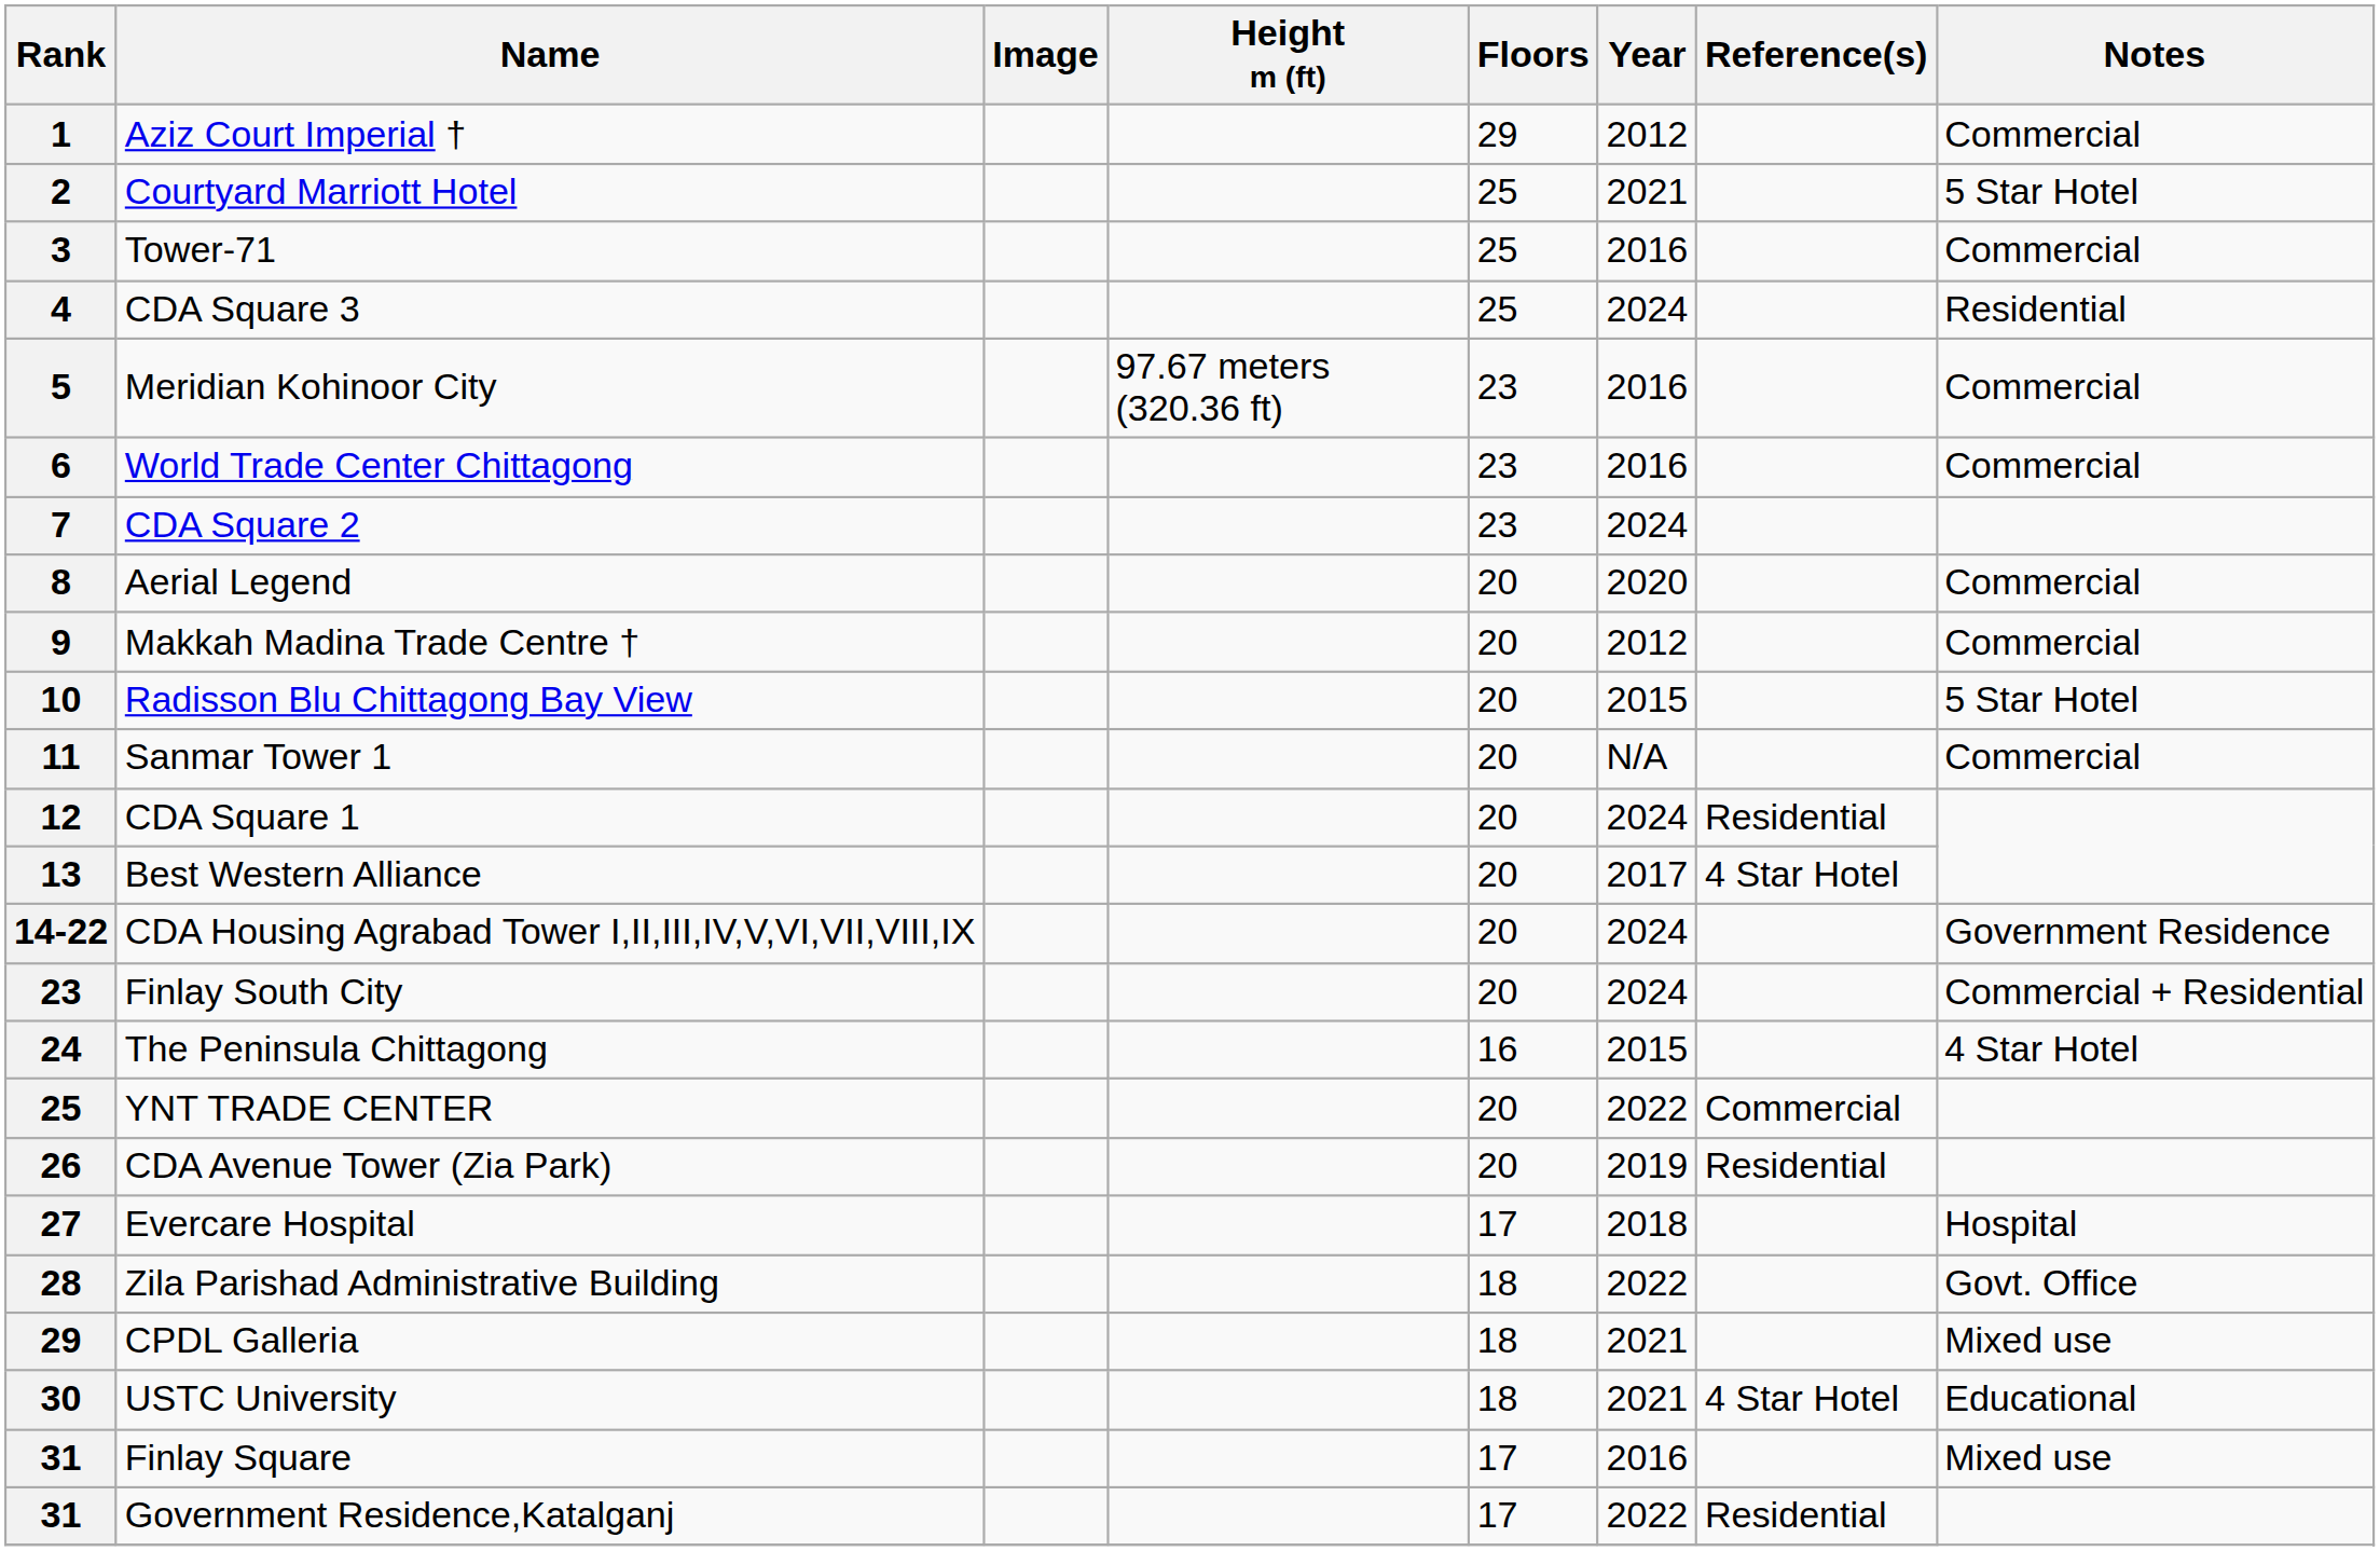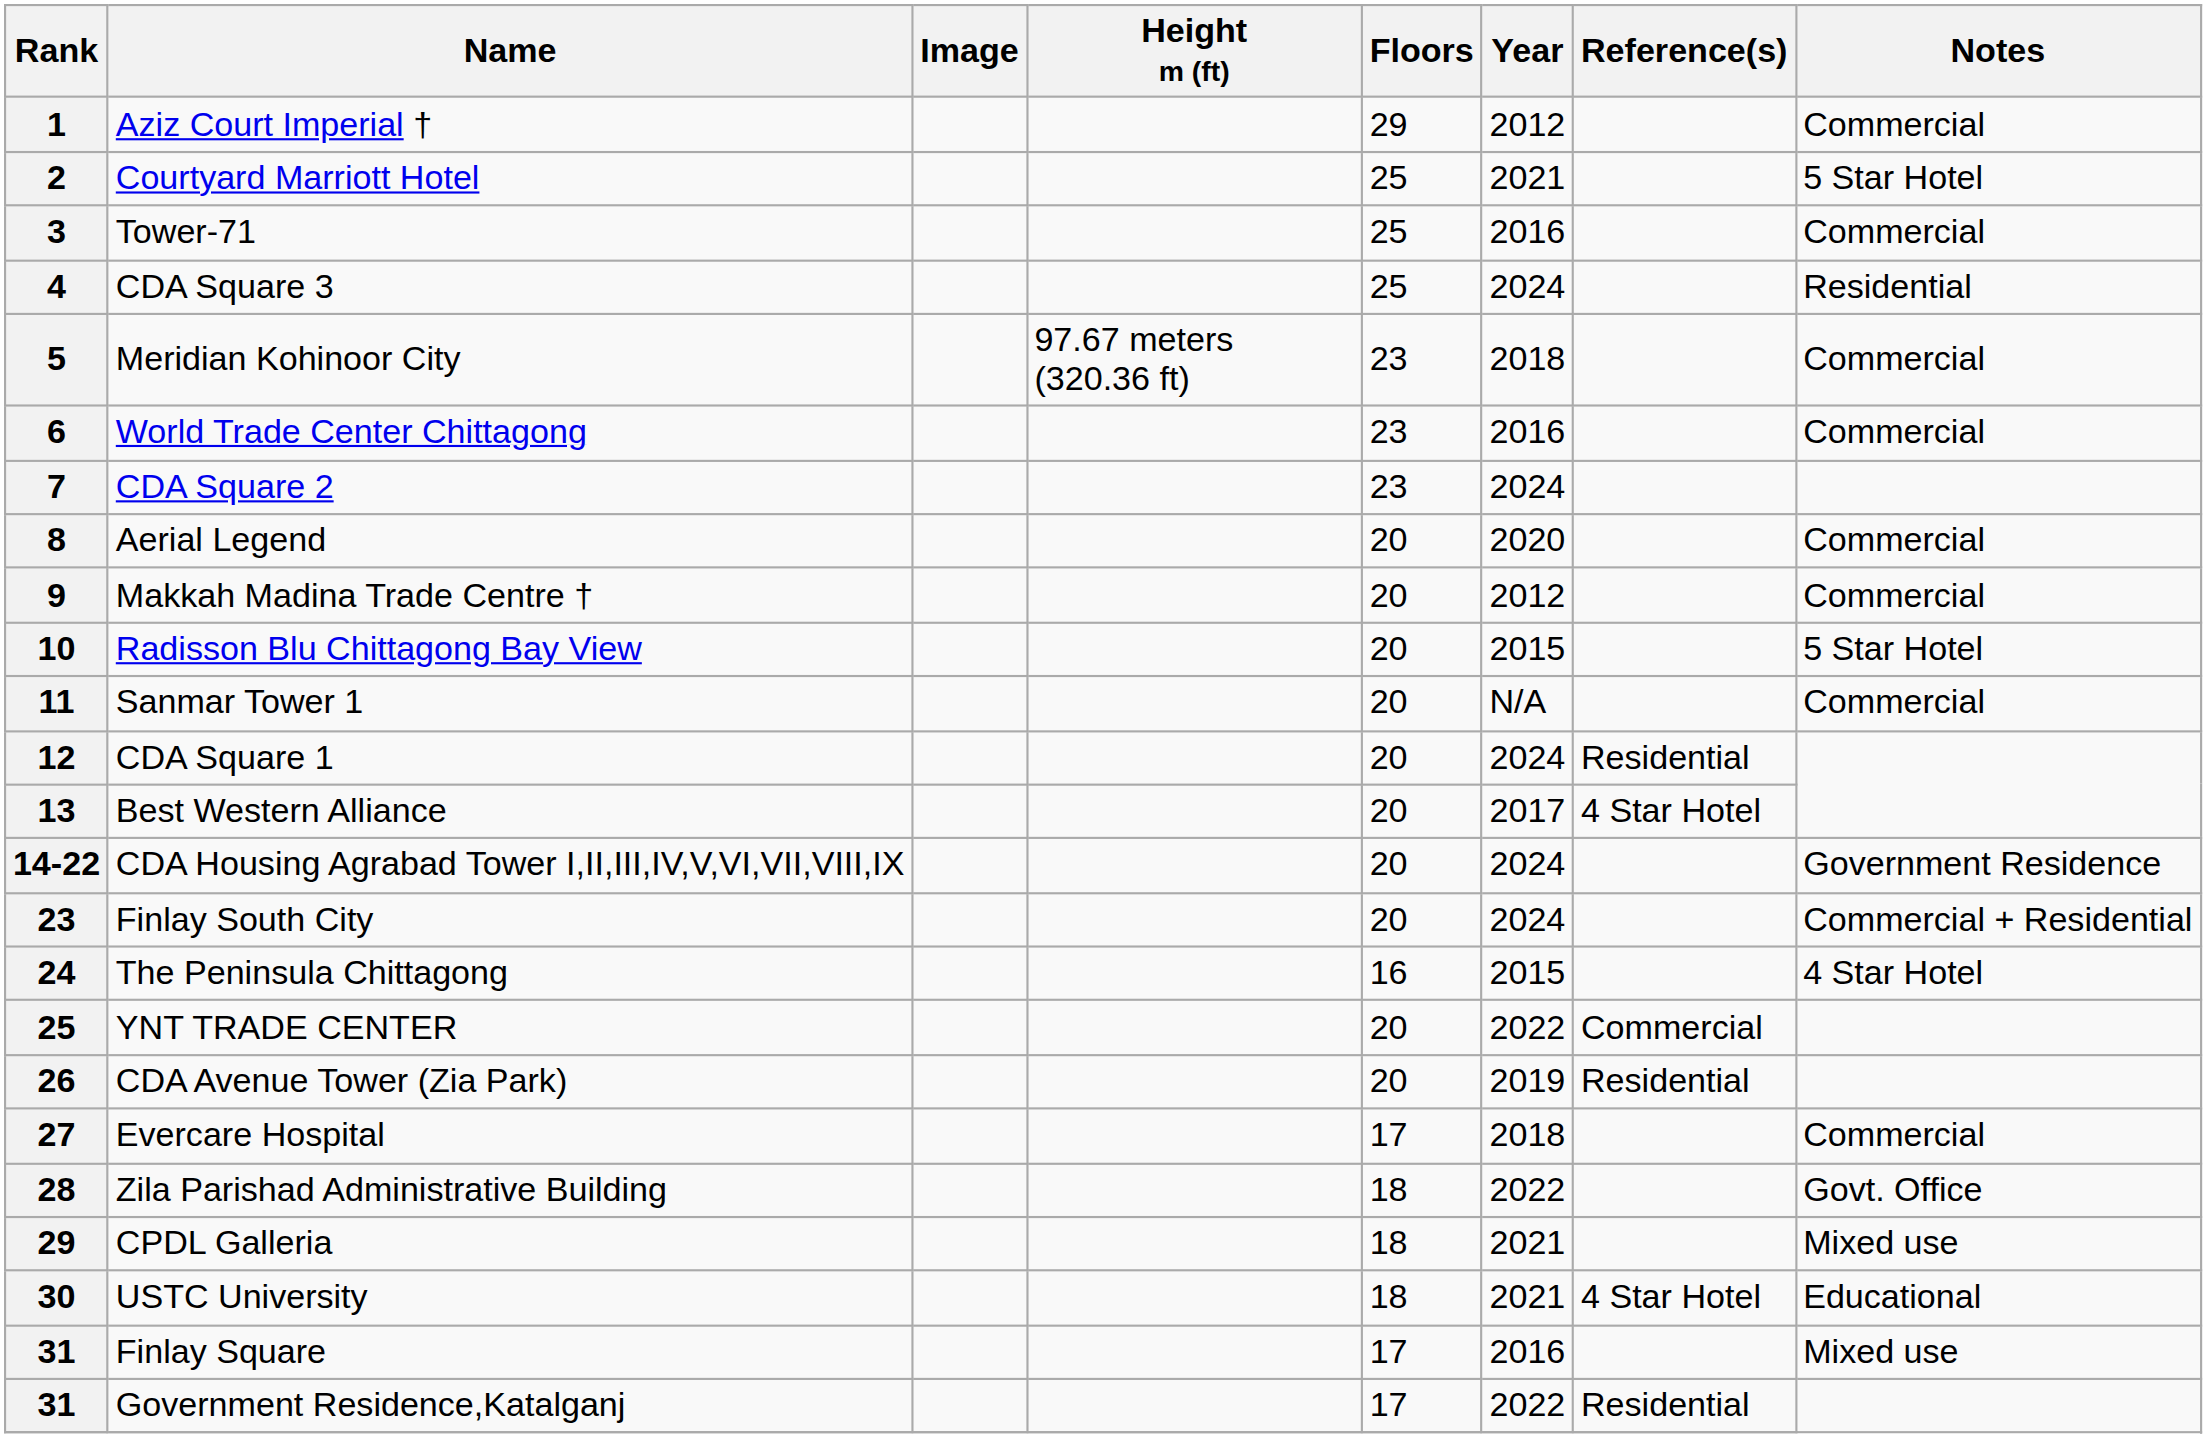 <table class="wikitable sortable">
 <tr>
 <th scope="col">Rank</th>
 <th scope="col">Name</th>
 <th scope="col">Image</th>
 <th style="width:150px;">Height<br><small>m (ft)</small></th>
 <th scope="col">Floors</th>
 <th scope="col">Year</th>
 <th scope="col">Reference(s)</th>
 <th class="unsortable">Notes</th>
 </tr>
 <tr>
 <th>1</th>
 <td><a href='#'>Aziz Court Imperial</a> †</td>
 <td></td>
 <td></td>
 <td>29</td>
 <td>2012</td>
 <td></td>
 <td><span>Commercial</span></td>
 </tr>
 <tr>
 <th>2</th>
 <td><a href='#'>Courtyard Marriott Hotel</a></td>
 <td></td>
 <td></td>
 <td>25</td>
 <td>2021</td>
 <td></td>
 <td><span>5 Star Hotel</span></td>
 </tr>
 <tr>
 <th>3</th>
 <td>Tower-71</td>
 <td></td>
 <td></td>
 <td>25</td>
 <td>2016</td>
 <td></td>
 <td><span>Commercial</span></td>
 </tr>
 <tr>
 <th>4</th>
 <td>CDA Square 3</td>
 <td></td>
 <td></td>
 <td>25</td>
 <td>2024</td>
 <td></td>
 <td><span>Residential</span></td>
 </tr>
 <tr>
 <th>5</th>
 <td>Meridian Kohinoor City</td>
 <td></td>
 <td>97.67 meters (320.36 ft)</td>
 <td>23</td>
-<td>2016</td>
+<td>2018</td>
 <td></td>
 <td><span>Commercial</span></td>
 </tr>
 <tr>
 <th>6</th>
 <td><a href='#'>World Trade Center Chittagong</a></td>
 <td></td>
 <td></td>
 <td>23</td>
 <td>2016</td>
 <td></td>
 <td><span>Commercial</span></td>
 </tr>
 <tr>
 <th>7</th>
 <td><a href='#'>CDA Square 2</a></td>
 <td></td>
 <td></td>
 <td>23</td>
 <td>2024</td>
 <td></td>
 </tr>
 <tr>
 <th>8</th>
 <td>Aerial Legend</td>
 <td></td>
 <td></td>
 <td>20</td>
 <td>2020</td>
 <td></td>
 <td><span>Commercial</span></td>
 </tr>
 <tr>
 <th>9</th>
 <td>Makkah Madina Trade Centre †</td>
 <td></td>
 <td></td>
 <td>20</td>
 <td>2012</td>
 <td></td>
 <td><span>Commercial</span></td>
 </tr>
 <tr>
 <th>10</th>
 <td><a href='#'>Radisson Blu Chittagong Bay View</a></td>
 <td></td>
 <td></td>
 <td>20</td>
 <td>2015</td>
 <td></td>
 <td><span>5 Star Hotel</span></td>
 </tr>
 <tr>
 <th>11</th>
 <td>Sanmar Tower 1</td>
 <td></td>
 <td></td>
 <td>20</td>
 <td>N/A</td>
 <td></td>
 <td><span>Commercial</span></td>
 </tr>
 <tr>
 <th>12</th>
 <td>CDA Square 1</td>
 <td></td>
 <td></td>
 <td>20</td>
 <td>2024</td>
 <td><span>Residential</span></td>
 </tr>
 <tr>
 <th>13</th>
 <td>Best Western Alliance</td>
 <td></td>
 <td></td>
 <td>20</td>
 <td>2017</td>
 <td><span>4 Star Hotel</span></td>
 </tr>
 <tr>
 <th>14-22</th>
 <td>CDA Housing Agrabad Tower I,II,III,IV,V,VI,VII,VIII,IX</td>
 <td></td>
 <td></td>
 <td>20</td>
 <td>2024</td>
 <td></td>
 <td><span>Government Residence</span></td>
 </tr>
 <tr>
 <th>23</th>
 <td>Finlay South City</td>
 <td></td>
 <td></td>
 <td>20</td>
 <td>2024</td>
 <td></td>
 <td><span>Commercial + Residential</span></td>
 </tr>
 <tr>
 <th>24</th>
 <td>The Peninsula Chittagong</td>
 <td></td>
 <td></td>
 <td>16</td>
 <td>2015</td>
 <td></td>
 <td><span>4 Star Hotel</span></td>
 </tr>
 <tr>
 <th>25</th>
 <td>YNT TRADE CENTER</td>
 <td></td>
 <td></td>
 <td>20</td>
 <td>2022</td>
 <td><span>Commercial </span></td>
 <td></td>
 </tr>
 <tr>
 <th>26</th>
 <td>CDA Avenue Tower (Zia Park)</td>
 <td></td>
 <td></td>
 <td>20</td>
 <td>2019</td>
 <td><span>Residential</span></td>
 </tr>
 <tr>
 <th>27</th>
 <td>Evercare Hospital</td>
 <td></td>
 <td></td>
 <td>17</td>
 <td>2018</td>
 <td></td>
-<td><span>Hospital</span></td>
+<td><span>Commercial</span></td>
 </tr>
 <tr>
 <th>28</th>
 <td>Zila Parishad Administrative Building</td>
 <td></td>
 <td></td>
 <td>18</td>
 <td>2022</td>
 <td></td>
 <td><span>Govt. Office</span></td>
 </tr>
 <tr>
 <th>29</th>
 <td>CPDL Galleria</td>
 <td></td>
 <td></td>
 <td>18</td>
 <td>2021</td>
 <td></td>
 <td><span>Mixed use</span></td>
 </tr>
 <tr>
 <th>30</th>
 <td>USTC University</td>
 <td></td>
 <td></td>
 <td>18</td>
 <td>2021</td>
 <td><span>4 Star Hotel</span></td>
 <td><span>Educational</span></td>
 </tr>
 <tr>
 <th>31</th>
 <td>Finlay Square</td>
 <td></td>
 <td></td>
 <td>17</td>
 <td>2016</td>
 <td></td>
 <td><span>Mixed use</span></td>
 </tr>
 <tr>
 <th>31</th>
 <td>Government Residence,Katalganj</td>
 <td></td>
 <td></td>
 <td>17</td>
 <td>2022</td>
 <td><span>Residential</span></td>
 </tr>
 <tr>
 </tr>
 </table>
